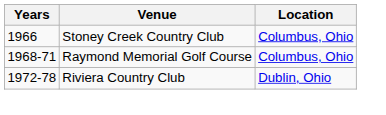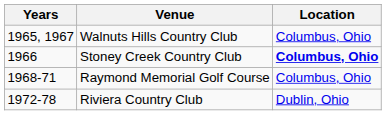 <table class=wikitable>
 <tr>
 <th>Years</th>
 <th>Venue</th>
 <th>Location</th>
 </tr>
 <tr>
+<td>1965, 1967</td>
+<td>Walnuts Hills Country Club</td>
+<td><a href='#'>Columbus, Ohio</a></td>
+</tr>
+<tr>
 <td>1966</td>
 <td>Stoney Creek Country Club</td>
-<td><a href='#'>Columbus, Ohio</a></td>
+<td><strong><a href='#'>Columbus, Ohio</a></strong></td>
 </tr>
 <tr>
 <td>1968-71</td>
 <td>Raymond Memorial Golf Course</td>
 <td><a href='#'>Columbus, Ohio</a></td>
 </tr>
 <tr>
 <td>1972-78</td>
 <td>Riviera Country Club</td>
 <td><a href='#'>Dublin, Ohio</a></td>
 </tr>
 </table>
